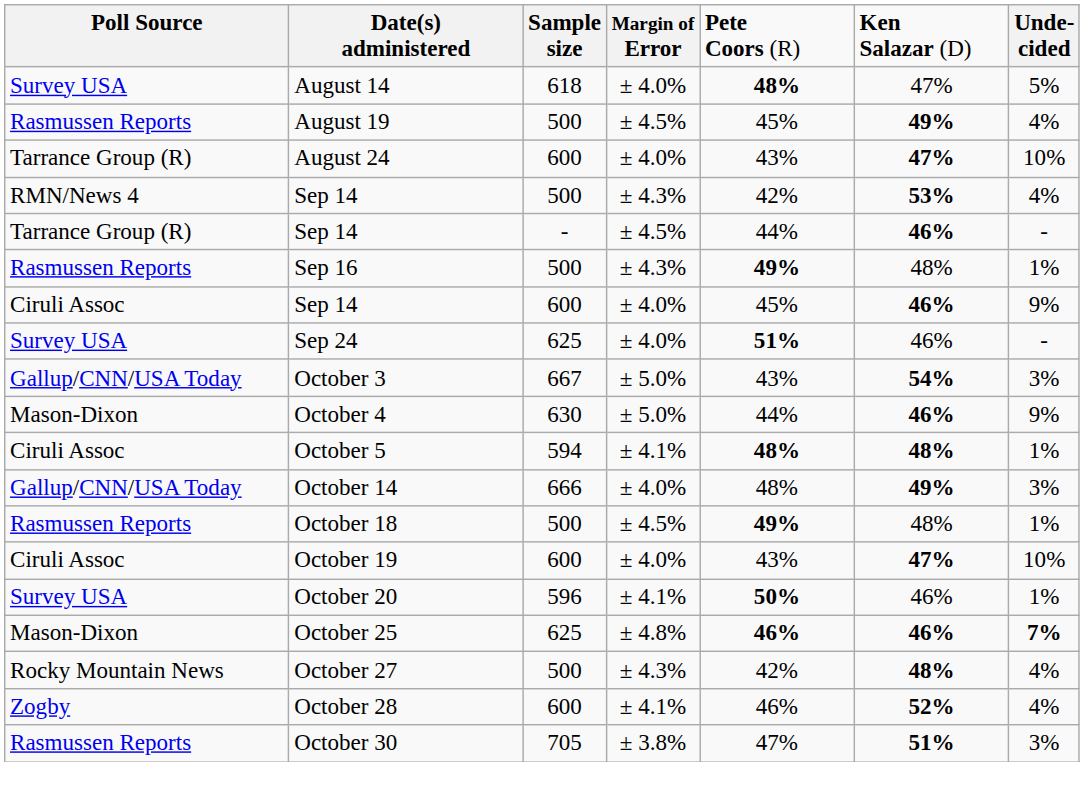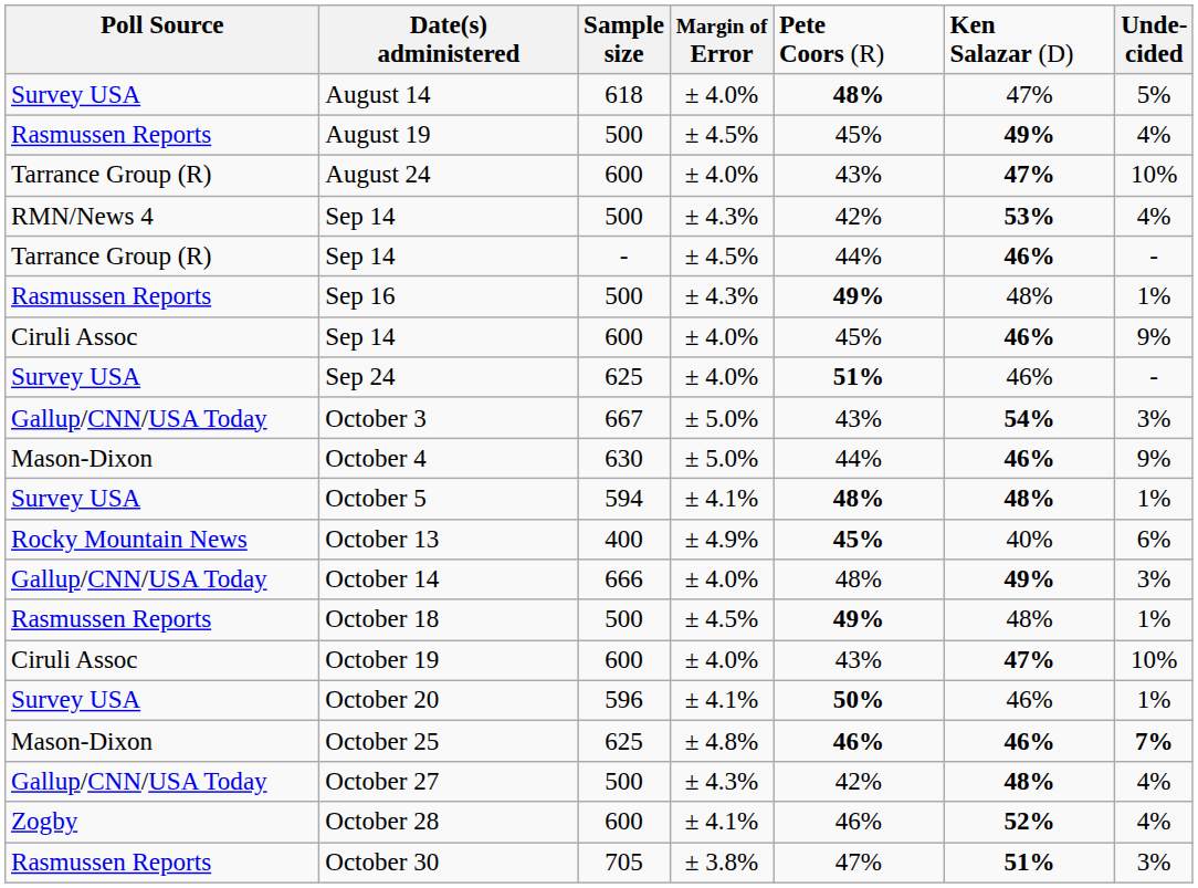 <table class="wikitable" style="text-align:center">
 <tr valign=top>
 <th width=190px>Poll Source</th>
 <th width=155px>Date(s)<br> administered</th>
 <th>Sample<br>size</th>
 <th><small>Margin of</small><br>Error</th>
 <td width=100px align=left><strong>Pete<br> Coors</strong> (R)</td>
 <td width=100px align=left><strong>Ken<br> Salazar</strong> (D)</td>
 <th>Unde-<br>cided</th>
 </tr>
 <tr>
 <td align=left><a href='#'>Survey USA</a></td>
 <td align=left>August 14</td>
 <td>618</td>
 <td>± 4.0%</td>
 <td align=center ><strong>48%</strong></td>
 <td align= center>47%</td>
 <td>5%</td>
 </tr>
 <tr>
 <td align=left><a href='#'>Rasmussen Reports</a></td>
 <td align=left>August 19</td>
 <td>500</td>
 <td>± 4.5%</td>
 <td align= center>45%</td>
 <td align=center ><strong>49%</strong></td>
 <td>4%</td>
 </tr>
 <tr>
 <td align=left>Tarrance Group (R)</td>
 <td align=left>August 24</td>
 <td>600</td>
 <td>± 4.0%</td>
 <td align= center>43%</td>
 <td align=center ><strong>47%</strong></td>
 <td>10%</td>
 </tr>
 <tr>
 <td align=left>RMN/News 4</td>
 <td align=left>Sep 14</td>
 <td>500</td>
 <td>± 4.3%</td>
 <td align= center>42%</td>
 <td align=center ><strong>53%</strong></td>
 <td>4%</td>
 </tr>
 <tr>
 <td align=left>Tarrance Group (R)</td>
 <td align=left>Sep 14</td>
 <td>-</td>
 <td>± 4.5%</td>
 <td align= center>44%</td>
 <td align=center ><strong>46%</strong></td>
 <td>-</td>
 </tr>
 <tr>
 <td align=left><a href='#'>Rasmussen Reports</a></td>
 <td align=left>Sep 16</td>
 <td>500</td>
 <td>± 4.3%</td>
 <td align=center ><strong>49%</strong></td>
 <td align= center>48%</td>
 <td>1%</td>
 </tr>
 <tr>
 <td align=left>Ciruli Assoc</td>
 <td align=left>Sep 14</td>
 <td>600</td>
 <td>± 4.0%</td>
 <td align= center>45%</td>
 <td align=center ><strong>46%</strong></td>
 <td>9%</td>
 </tr>
 <tr>
 <td align=left><a href='#'>Survey USA</a></td>
 <td align=left>Sep 24</td>
 <td>625</td>
 <td>± 4.0%</td>
 <td align=center ><strong>51%</strong></td>
 <td align= center>46%</td>
 <td>-</td>
 </tr>
 <tr>
 <td align=left><a href='#'>Gallup</a>/<a href='#'>CNN</a>/<a href='#'>USA Today</a></td>
 <td align=left>October 3</td>
 <td>667</td>
 <td>± 5.0%</td>
 <td align=center>43%</td>
 <td align=center ><strong>54%</strong></td>
 <td>3%</td>
 </tr>
 <tr>
 <td align=left>Mason-Dixon</td>
 <td align=left>October 4</td>
 <td>630</td>
 <td>± 5.0%</td>
 <td align=center>44%</td>
 <td align=center ><strong>46%</strong></td>
 <td>9%</td>
 </tr>
 <tr>
-<td align=left>Ciruli Assoc</td>
+<td align=left><a href='#'>Survey USA</a></td>
 <td align=left>October 5</td>
 <td>594</td>
 <td>± 4.1%</td>
 <td align= center><strong>48%</strong></td>
 <td align= center><strong>48%</strong></td>
 <td>1%</td>
+</tr>
+<tr>
+<td align=left><a href='#'>Rocky Mountain News</a></td>
+<td align=left>October 13</td>
+<td>400</td>
+<td>± 4.9%</td>
+<td align=center ><strong>45%</strong></td>
+<td align= center>40%</td>
+<td>6%</td>
 </tr>
 <tr>
 <td align=left><a href='#'>Gallup</a>/<a href='#'>CNN</a>/<a href='#'>USA Today</a></td>
 <td align=left>October 14</td>
 <td>666</td>
 <td>± 4.0%</td>
 <td align=center>48%</td>
 <td align=center ><strong>49%</strong></td>
 <td>3%</td>
 </tr>
 <tr>
 <td align=left><a href='#'>Rasmussen Reports</a></td>
 <td align=left>October 18</td>
 <td>500</td>
 <td>± 4.5%</td>
 <td align=center ><strong>49%</strong></td>
 <td align= center>48%</td>
 <td>1%</td>
 </tr>
 <tr>
 <td align=left>Ciruli Assoc</td>
 <td align=left>October 19</td>
 <td>600</td>
 <td>± 4.0%</td>
 <td align= center>43%</td>
 <td align=center ><strong>47%</strong></td>
 <td>10%</td>
 </tr>
 <tr>
 <td align=left><a href='#'>Survey USA</a></td>
 <td align=left>October 20</td>
 <td>596</td>
 <td>± 4.1%</td>
 <td align=center ><strong>50%</strong></td>
 <td align= center>46%</td>
 <td>1%</td>
 </tr>
 <tr>
 <td align=left>Mason-Dixon</td>
 <td align=left>October 25</td>
 <td>625</td>
 <td>± 4.8%</td>
 <td align= center><strong>46%</strong></td>
 <td align= center><strong>46%</strong></td>
 <td><strong>7%</strong></td>
 </tr>
 <tr>
-<td align=left>Rocky Mountain News</td>
+<td align=left><a href='#'>Gallup</a>/<a href='#'>CNN</a>/<a href='#'>USA Today</a></td>
 <td align=left>October 27</td>
 <td>500</td>
 <td>± 4.3%</td>
 <td align= center>42%</td>
 <td align=center ><strong>48%</strong></td>
 <td>4%</td>
 </tr>
 <tr>
 <td align=left><a href='#'>Zogby</a></td>
 <td align=left>October 28</td>
 <td>600</td>
 <td>± 4.1%</td>
 <td align= center>46%</td>
 <td align=center ><strong>52%</strong></td>
 <td>4%</td>
 </tr>
 <tr>
 <td align=left><a href='#'>Rasmussen Reports</a></td>
 <td align=left>October 30</td>
 <td>705</td>
 <td>± 3.8%</td>
 <td align= center>47%</td>
 <td align=center ><strong>51%</strong></td>
 <td>3%</td>
 </tr>
 </table>
